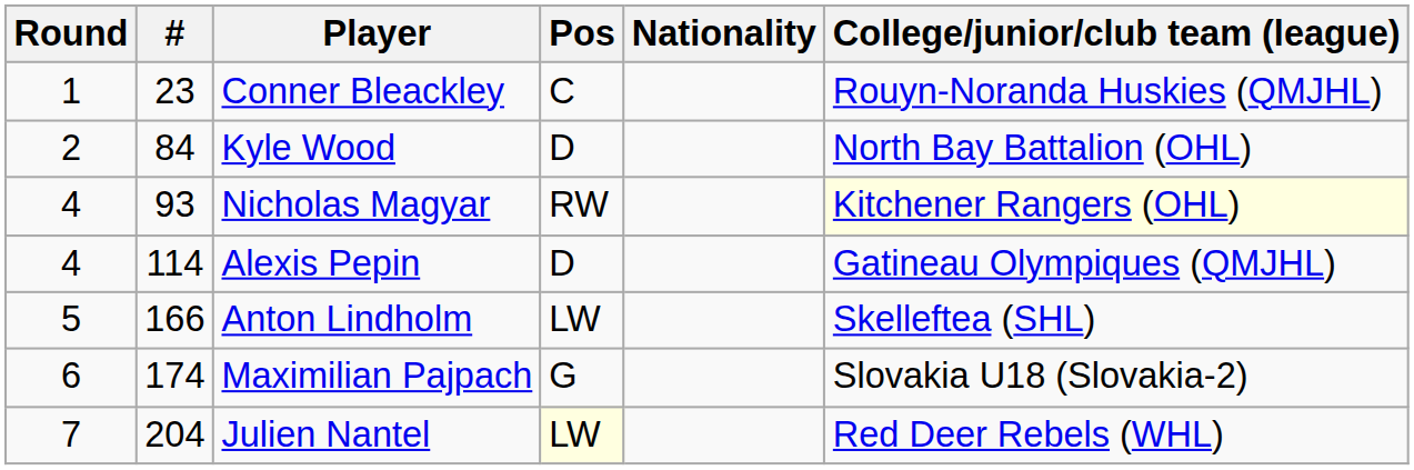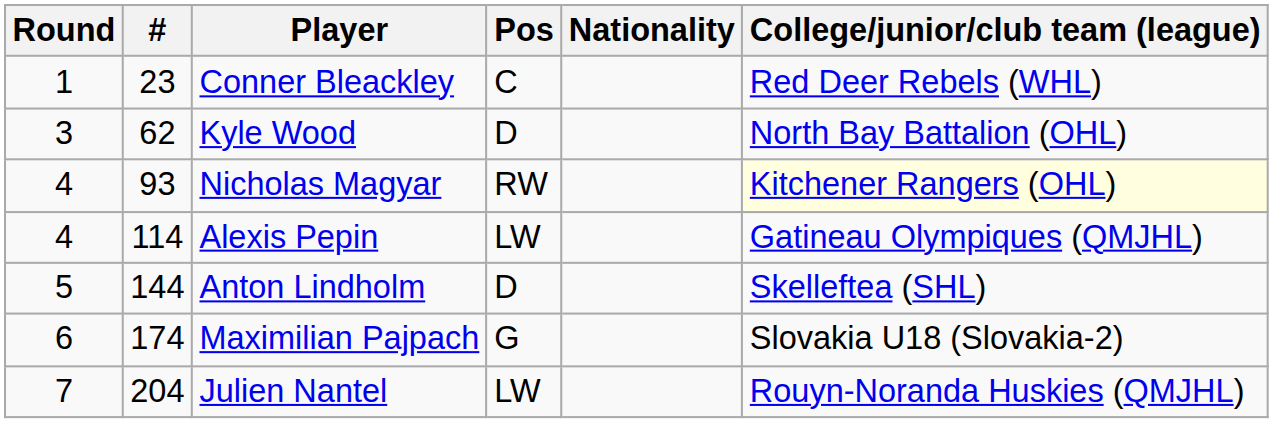 <table class="wikitable">
 <tr>
 <th>Round</th>
 <th>#</th>
 <th>Player</th>
 <th>Pos</th>
 <th>Nationality</th>
 <th>College/junior/club team (league)</th>
 </tr>
 <tr>
 <td align=center>1</td>
 <td align=center>23</td>
 <td><a href='#'>Conner Bleackley</a></td>
 <td>C</td>
 <td></td>
-<td><a href='#'>Rouyn-Noranda Huskies</a> (<a href='#'>QMJHL</a>)</td>
+<td><a href='#'>Red Deer Rebels</a> (<a href='#'>WHL</a>)</td>
 </tr>
 <tr>
-<td align=center>2</td>
-<td align=center>84</td>
+<td align=center>3</td>
+<td align=center>62</td>
 <td><a href='#'>Kyle Wood</a></td>
 <td>D</td>
 <td></td>
 <td><a href='#'>North Bay Battalion</a> (<a href='#'>OHL</a>)</td>
 </tr>
 <tr>
 <td align=center>4</td>
 <td align=center>93</td>
 <td><a href='#'>Nicholas Magyar</a></td>
 <td>RW</td>
 <td></td>
 <td style="background: lightyellow;"><a href='#'>Kitchener Rangers</a> (<a href='#'>OHL</a>)</td>
 </tr>
 <tr>
 <td align=center>4</td>
 <td align=center>114</td>
 <td><a href='#'>Alexis Pepin</a></td>
-<td>D</td>
+<td>LW</td>
 <td></td>
 <td><a href='#'>Gatineau Olympiques</a> (<a href='#'>QMJHL</a>)</td>
 </tr>
 <tr>
 <td align=center>5</td>
-<td align=center>166</td>
+<td align=center>144</td>
 <td><a href='#'>Anton Lindholm</a></td>
-<td>LW</td>
+<td>D</td>
 <td></td>
 <td><a href='#'>Skelleftea</a> (<a href='#'>SHL</a>)</td>
 </tr>
 <tr>
 <td align=center>6</td>
 <td align=center>174</td>
 <td><a href='#'>Maximilian Pajpach</a></td>
 <td>G</td>
 <td></td>
 <td>Slovakia U18 (Slovakia-2)</td>
 </tr>
 <tr>
 <td align=center>7</td>
 <td align=center>204</td>
 <td><a href='#'>Julien Nantel</a></td>
-<td style="background: lightyellow;">LW</td>
+<td>LW</td>
 <td></td>
-<td><a href='#'>Red Deer Rebels</a> (<a href='#'>WHL</a>)</td>
+<td><a href='#'>Rouyn-Noranda Huskies</a> (<a href='#'>QMJHL</a>)</td>
 </tr>
 </table>
